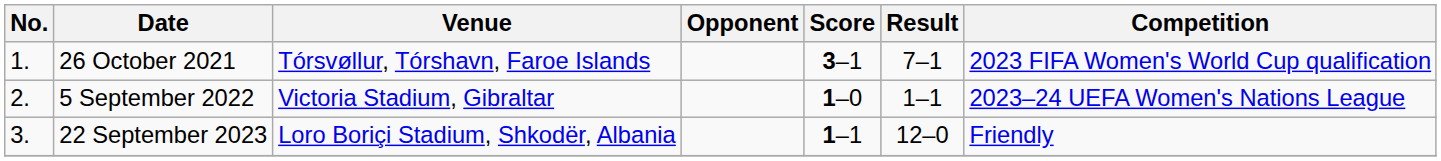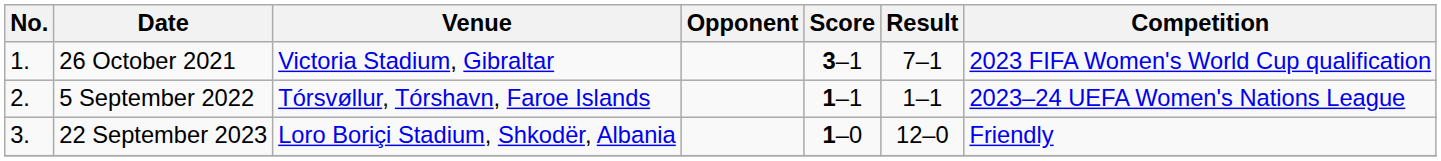 <table class="wikitable">
 <tr>
 <th>No.</th>
 <th>Date</th>
 <th>Venue</th>
 <th>Opponent</th>
 <th>Score</th>
 <th>Result</th>
 <th>Competition</th>
 </tr>
 <tr>
 <td>1.</td>
 <td>26 October 2021</td>
-<td><a href='#'>Tórsvøllur</a>, <a href='#'>Tórshavn</a>, <a href='#'>Faroe Islands</a></td>
+<td><a href='#'>Victoria Stadium</a>, <a href='#'>Gibraltar</a></td>
 <td></td>
 <td align=center><strong>3</strong>–1</td>
 <td align=center>7–1</td>
 <td><a href='#'>2023 FIFA Women's World Cup qualification</a></td>
 </tr>
 <tr>
 <td>2.</td>
 <td>5 September 2022</td>
-<td><a href='#'>Victoria Stadium</a>, <a href='#'>Gibraltar</a></td>
+<td><a href='#'>Tórsvøllur</a>, <a href='#'>Tórshavn</a>, <a href='#'>Faroe Islands</a></td>
 <td></td>
-<td align=center><strong>1</strong>–0</td>
+<td align=center><strong>1</strong>–1</td>
 <td align=center>1–1</td>
 <td><a href='#'>2023–24 UEFA Women's Nations League</a></td>
 </tr>
 <tr>
 <td>3.</td>
 <td>22 September 2023</td>
 <td><a href='#'>Loro Boriçi Stadium</a>, <a href='#'>Shkodër</a>, <a href='#'>Albania</a></td>
 <td></td>
-<td align=center><strong>1</strong>–1</td>
+<td align=center><strong>1</strong>–0</td>
 <td align=center>12–0</td>
 <td><a href='#'>Friendly</a></td>
 </tr>
 <tr>
 </tr>
 </table>
